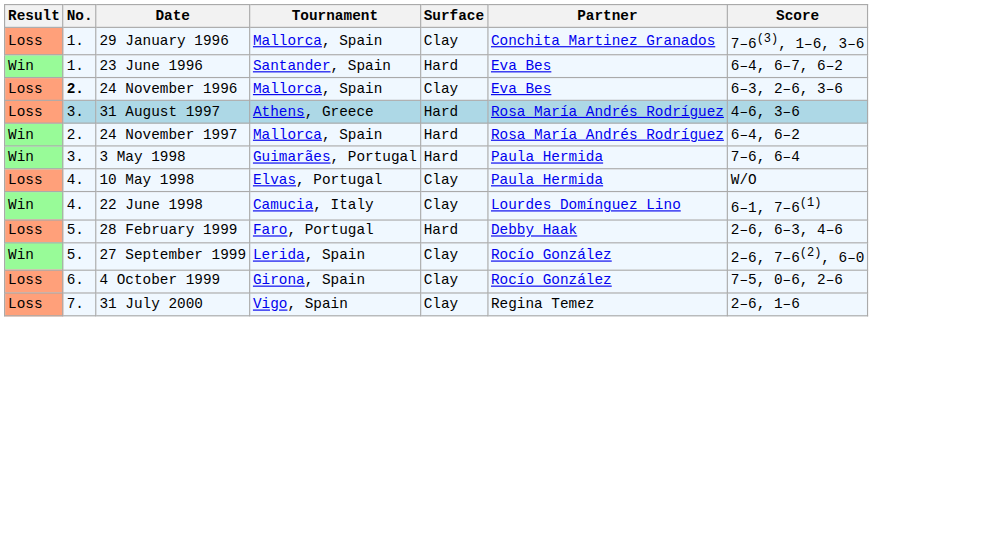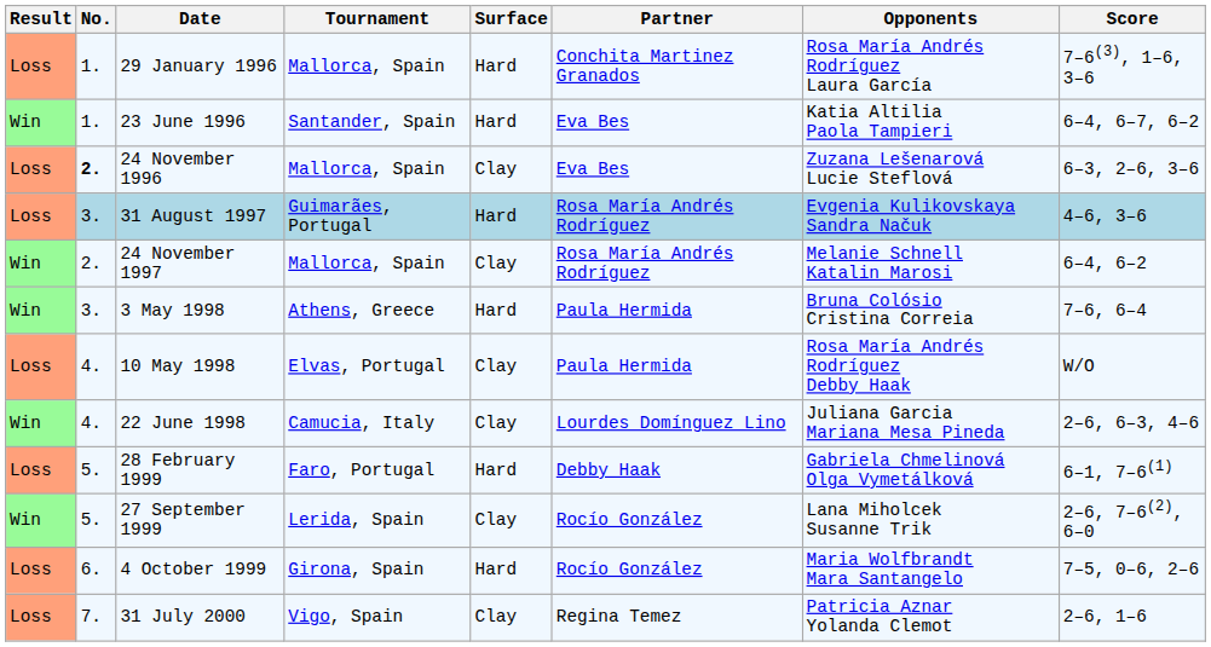 <table class="sortable wikitable" style=font-size:97%>
 <tr>
 <th>Result</th>
 <th>No.</th>
 <th>Date</th>
 <th>Tournament</th>
 <th>Surface</th>
 <th>Partner</th>
+<th>Opponents</th>
 <th>Score</th>
 </tr>
 <tr bgcolor="#f0f8ff">
 <td style="background:#ffa07a;">Loss</td>
 <td>1.</td>
 <td>29 January 1996</td>
 <td><a href='#'>Mallorca</a>, Spain</td>
-<td>Clay</td>
+<td>Hard</td>
 <td> <a href='#'>Conchita Martinez Granados</a></td>
+<td> <a href='#'>Rosa María Andrés Rodríguez</a> <br>  Laura García</td>
 <td>7–6<sup>(3)</sup>, 1–6, 3–6</td>
 </tr>
 <tr bgcolor="#f0f8ff">
 <td style="background:#98fb98;">Win</td>
 <td>1.</td>
 <td>23 June 1996</td>
 <td><a href='#'>Santander</a>, Spain</td>
 <td>Hard</td>
 <td> <a href='#'>Eva Bes</a></td>
+<td> Katia Altilia<br> <a href='#'>Paola Tampieri</a></td>
 <td>6–4, 6–7, 6–2</td>
 </tr>
 <tr bgcolor="#f0f8ff">
 <td style="background:#ffa07a;">Loss</td>
 <td><strong>2.</strong></td>
 <td>24 November 1996</td>
 <td><a href='#'>Mallorca</a>, Spain</td>
 <td>Clay</td>
 <td> <a href='#'>Eva Bes</a></td>
+<td> <a href='#'>Zuzana Lešenarová</a> <br>  Lucie Steflová</td>
 <td>6–3, 2–6, 3–6</td>
 </tr>
 <tr style="background:lightblue;">
 <td style="background:#ffa07a;">Loss</td>
 <td>3.</td>
 <td>31 August 1997</td>
-<td><a href='#'>Athens</a>, Greece</td>
+<td><a href='#'>Guimarães</a>, Portugal</td>
 <td>Hard</td>
 <td> <a href='#'>Rosa María Andrés Rodríguez</a></td>
+<td> <a href='#'>Evgenia Kulikovskaya</a> <br>  <a href='#'>Sandra Načuk</a></td>
 <td>4–6, 3–6</td>
 </tr>
 <tr style="background:#f0f8ff;">
 <td style="background:#98fb98;">Win</td>
 <td>2.</td>
 <td>24 November 1997</td>
 <td><a href='#'>Mallorca</a>, Spain</td>
-<td>Hard</td>
+<td>Clay</td>
 <td> <a href='#'>Rosa María Andrés Rodríguez</a></td>
+<td> <a href='#'>Melanie Schnell</a> <br>  <a href='#'>Katalin Marosi</a></td>
 <td>6–4, 6–2</td>
 </tr>
 <tr bgcolor=#f0f8ff>
 <td style="background:#98fb98;">Win</td>
 <td>3.</td>
 <td>3 May 1998</td>
-<td><a href='#'>Guimarães</a>, Portugal</td>
+<td><a href='#'>Athens</a>, Greece</td>
 <td>Hard</td>
 <td> <a href='#'>Paula Hermida</a></td>
+<td> <a href='#'>Bruna Colósio</a> <br>  Cristina Correia</td>
 <td>7–6, 6–4</td>
 </tr>
 <tr bgcolor="#f0f8ff">
 <td style="background:#ffa07a;">Loss</td>
 <td>4.</td>
 <td>10 May 1998</td>
 <td><a href='#'>Elvas</a>, Portugal</td>
 <td>Clay</td>
 <td> <a href='#'>Paula Hermida</a></td>
+<td> <a href='#'>Rosa María Andrés Rodríguez</a> <br>  <a href='#'>Debby Haak</a></td>
 <td>W/O</td>
 </tr>
 <tr bgcolor="#f0f8ff">
 <td style="background:#98fb98;">Win</td>
 <td>4.</td>
 <td>22 June 1998</td>
 <td><a href='#'>Camucia</a>, Italy</td>
 <td>Clay</td>
 <td> <a href='#'>Lourdes Domínguez Lino</a></td>
-<td>6–1, 7–6<sup>(1)</sup></td>
+<td> Juliana Garcia <br>  <a href='#'>Mariana Mesa Pineda</a></td>
+<td>2–6, 6–3, 4–6</td>
 </tr>
 <tr bgcolor="#f0f8ff">
 <td style="background:#ffa07a;">Loss</td>
 <td>5.</td>
 <td>28 February 1999</td>
 <td><a href='#'>Faro</a>, Portugal</td>
 <td>Hard</td>
 <td> <a href='#'>Debby Haak</a></td>
-<td>2–6, 6–3, 4–6</td>
+<td> <a href='#'>Gabriela Chmelinová</a> <br>  <a href='#'>Olga Vymetálková</a></td>
+<td>6–1, 7–6<sup>(1)</sup></td>
 </tr>
 <tr bgcolor="#f0f8ff">
 <td style="background:#98fb98;">Win</td>
 <td>5.</td>
 <td>27 September 1999</td>
 <td><a href='#'>Lerida</a>, Spain</td>
 <td>Clay</td>
 <td> <a href='#'>Rocío González</a></td>
+<td> Lana Miholcek <br>  Susanne Trik</td>
 <td>2–6, 7–6<sup>(2)</sup>, 6–0</td>
 </tr>
 <tr bgcolor="#f0f8ff">
 <td style="background:#ffa07a;">Loss</td>
 <td>6.</td>
 <td>4 October 1999</td>
 <td><a href='#'>Girona</a>, Spain</td>
-<td>Clay</td>
+<td>Hard</td>
 <td> <a href='#'>Rocío González</a></td>
+<td> <a href='#'>Maria Wolfbrandt</a> <br>  <a href='#'>Mara Santangelo</a></td>
 <td>7–5, 0–6, 2–6</td>
 </tr>
 <tr bgcolor="#f0f8ff">
 <td style="background:#ffa07a;">Loss</td>
 <td>7.</td>
 <td>31 July 2000</td>
 <td><a href='#'>Vigo</a>, Spain</td>
 <td>Clay</td>
 <td> Regina Temez</td>
+<td> <a href='#'>Patricia Aznar</a> <br>  Yolanda Clemot</td>
 <td>2–6, 1–6</td>
 </tr>
 </table>
